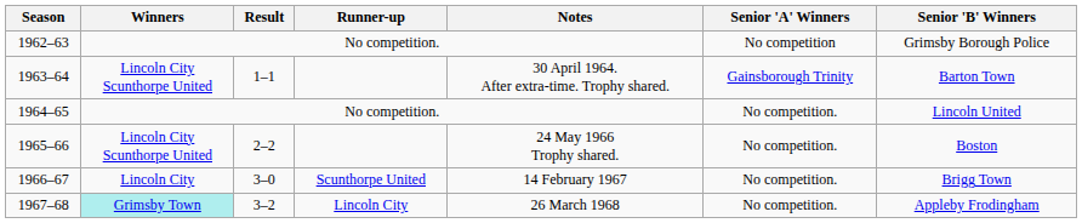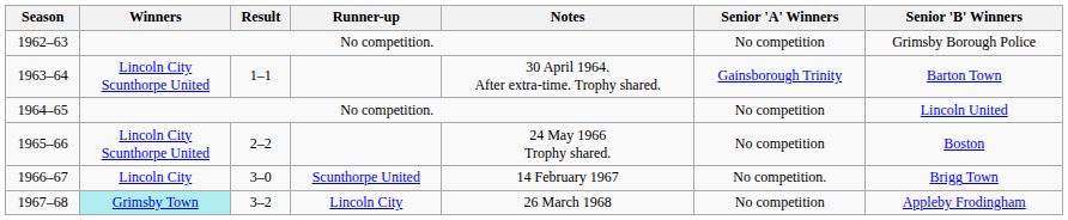 <table class="wikitable" style="text-align: center; width: 100%; font-size: 12px">
 <tr>
 <th>Season</th>
 <th>Winners</th>
 <th>Result</th>
 <th>Runner-up</th>
 <th>Notes</th>
 <th>Senior 'A' Winners</th>
 <th>Senior 'B' Winners</th>
 </tr>
 <tr>
 <td>1962–63</td>
 <td colspan=4>No competition.</td>
 <td>No competition</td>
 <td>Grimsby Borough Police</td>
 </tr>
 <tr>
 <td>1963–64</td>
 <td><a href='#'>Lincoln City</a><br><a href='#'>Scunthorpe United</a></td>
 <td>1–1</td>
 <td></td>
 <td>30 April 1964.<br>After extra-time. Trophy shared.</td>
 <td><a href='#'>Gainsborough Trinity</a></td>
 <td><a href='#'>Barton Town</a></td>
 </tr>
 <tr>
 <td>1964–65</td>
 <td colspan=4>No competition.</td>
-<td>No competition.</td>
+<td>No competition</td>
 <td><a href='#'>Lincoln United</a></td>
 </tr>
 <tr>
 <td>1965–66</td>
 <td><a href='#'>Lincoln City</a><br><a href='#'>Scunthorpe United</a></td>
 <td>2–2</td>
 <td></td>
 <td>24 May 1966<br>Trophy shared.</td>
-<td>No competition.</td>
+<td>No competition</td>
 <td><a href='#'>Boston</a></td>
 </tr>
 <tr>
 <td>1966–67</td>
 <td><a href='#'>Lincoln City</a></td>
 <td>3–0</td>
 <td><a href='#'>Scunthorpe United</a></td>
 <td>14 February 1967</td>
 <td>No competition.</td>
 <td><a href='#'>Brigg Town</a></td>
 </tr>
 <tr>
 <td>1967–68</td>
 <td style="background: paleturquoise;"><a href='#'>Grimsby Town</a></td>
 <td>3–2</td>
 <td><a href='#'>Lincoln City</a></td>
 <td>26 March 1968</td>
-<td>No competition.</td>
+<td>No competition</td>
 <td><a href='#'>Appleby Frodingham</a></td>
 </tr>
 </table>
